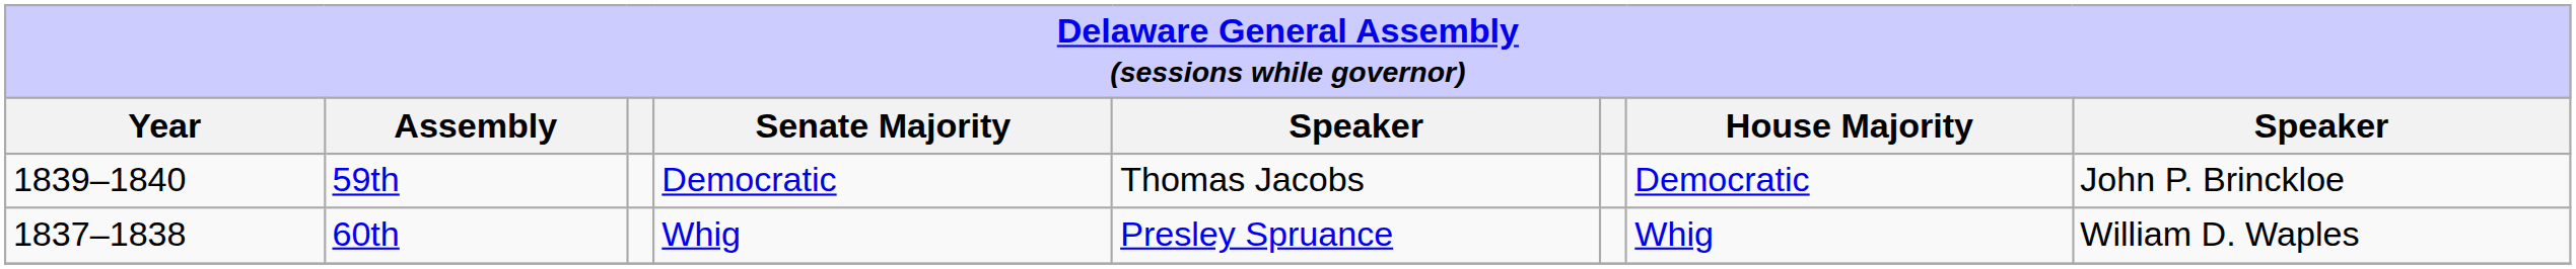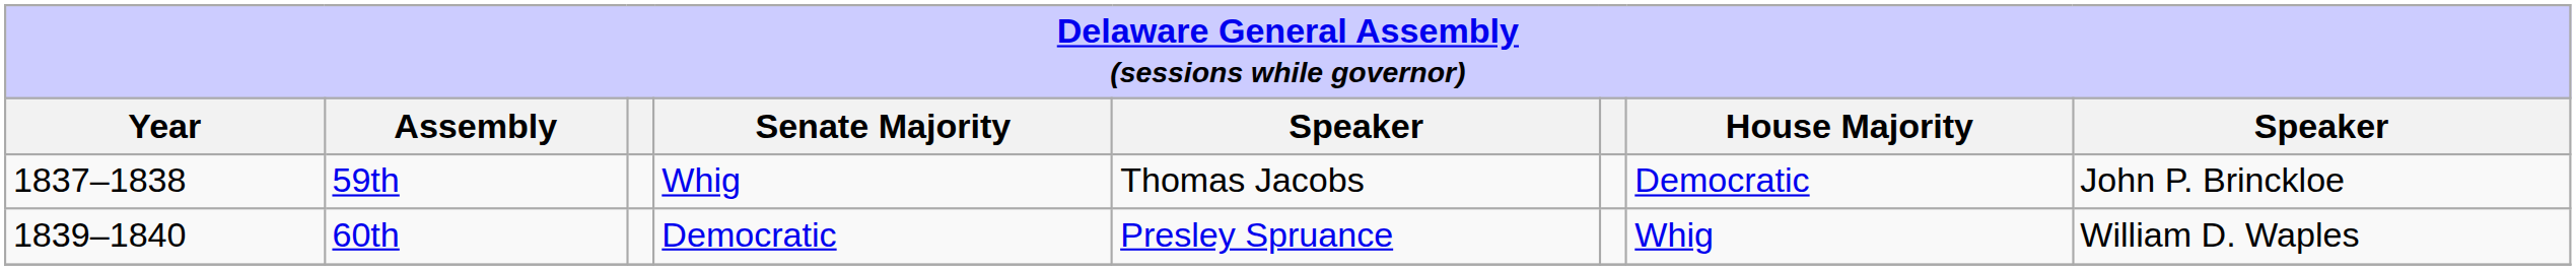 <table class=wikitable style="width: 94%" style="text-align: center;" align="center">
 <tr bgcolor=#cccccc>
 <th colspan=12 style="background: #ccccff;"><strong><a href='#'>Delaware General Assembly</a></strong> <br> <small> <em>(sessions while governor)</em></small></th>
 </tr>
 <tr>
 <th><strong>Year</strong></th>
 <th><strong>Assembly</strong></th>
 <th></th>
 <th><strong>Senate Majority</strong></th>
 <th><strong>Speaker</strong></th>
 <th></th>
 <th><strong>House Majority</strong></th>
 <th><strong>Speaker</strong></th>
 </tr>
 <tr>
-<td>1839–1840</td>
+<td>1837–1838</td>
 <td><a href='#'>59th</a></td>
 <td></td>
-<td><a href='#'>Democratic</a></td>
+<td><a href='#'>Whig</a></td>
 <td>Thomas Jacobs</td>
 <td></td>
 <td><a href='#'>Democratic</a></td>
 <td>John P. Brinckloe</td>
 </tr>
 <tr>
-<td>1837–1838</td>
+<td>1839–1840</td>
 <td><a href='#'>60th</a></td>
 <td></td>
-<td><a href='#'>Whig</a></td>
+<td><a href='#'>Democratic</a></td>
 <td><a href='#'>Presley Spruance</a></td>
 <td></td>
 <td><a href='#'>Whig</a></td>
 <td>William D. Waples</td>
 </tr>
 <tr>
 </tr>
 </table>
